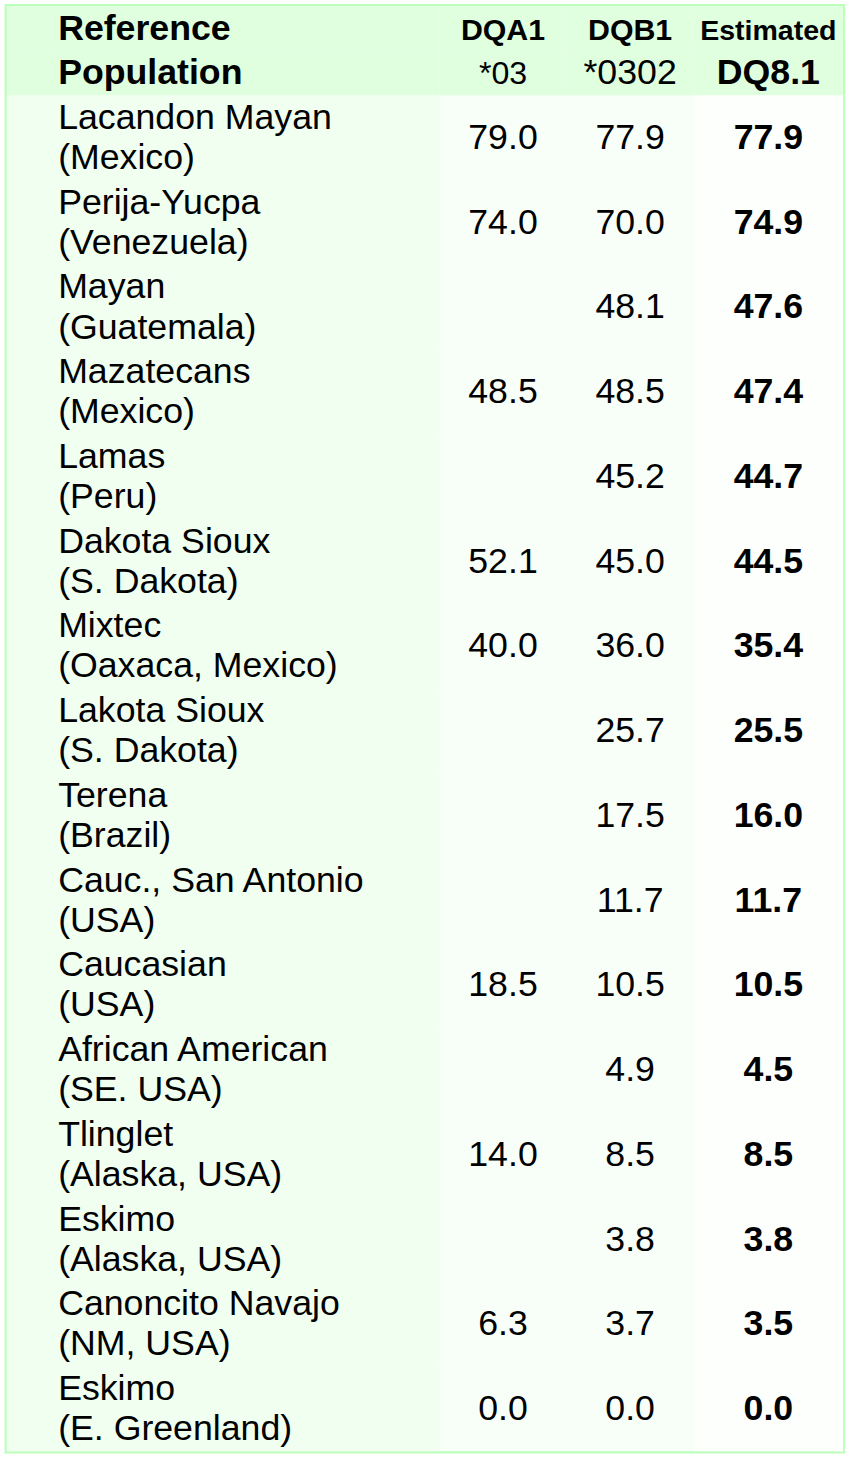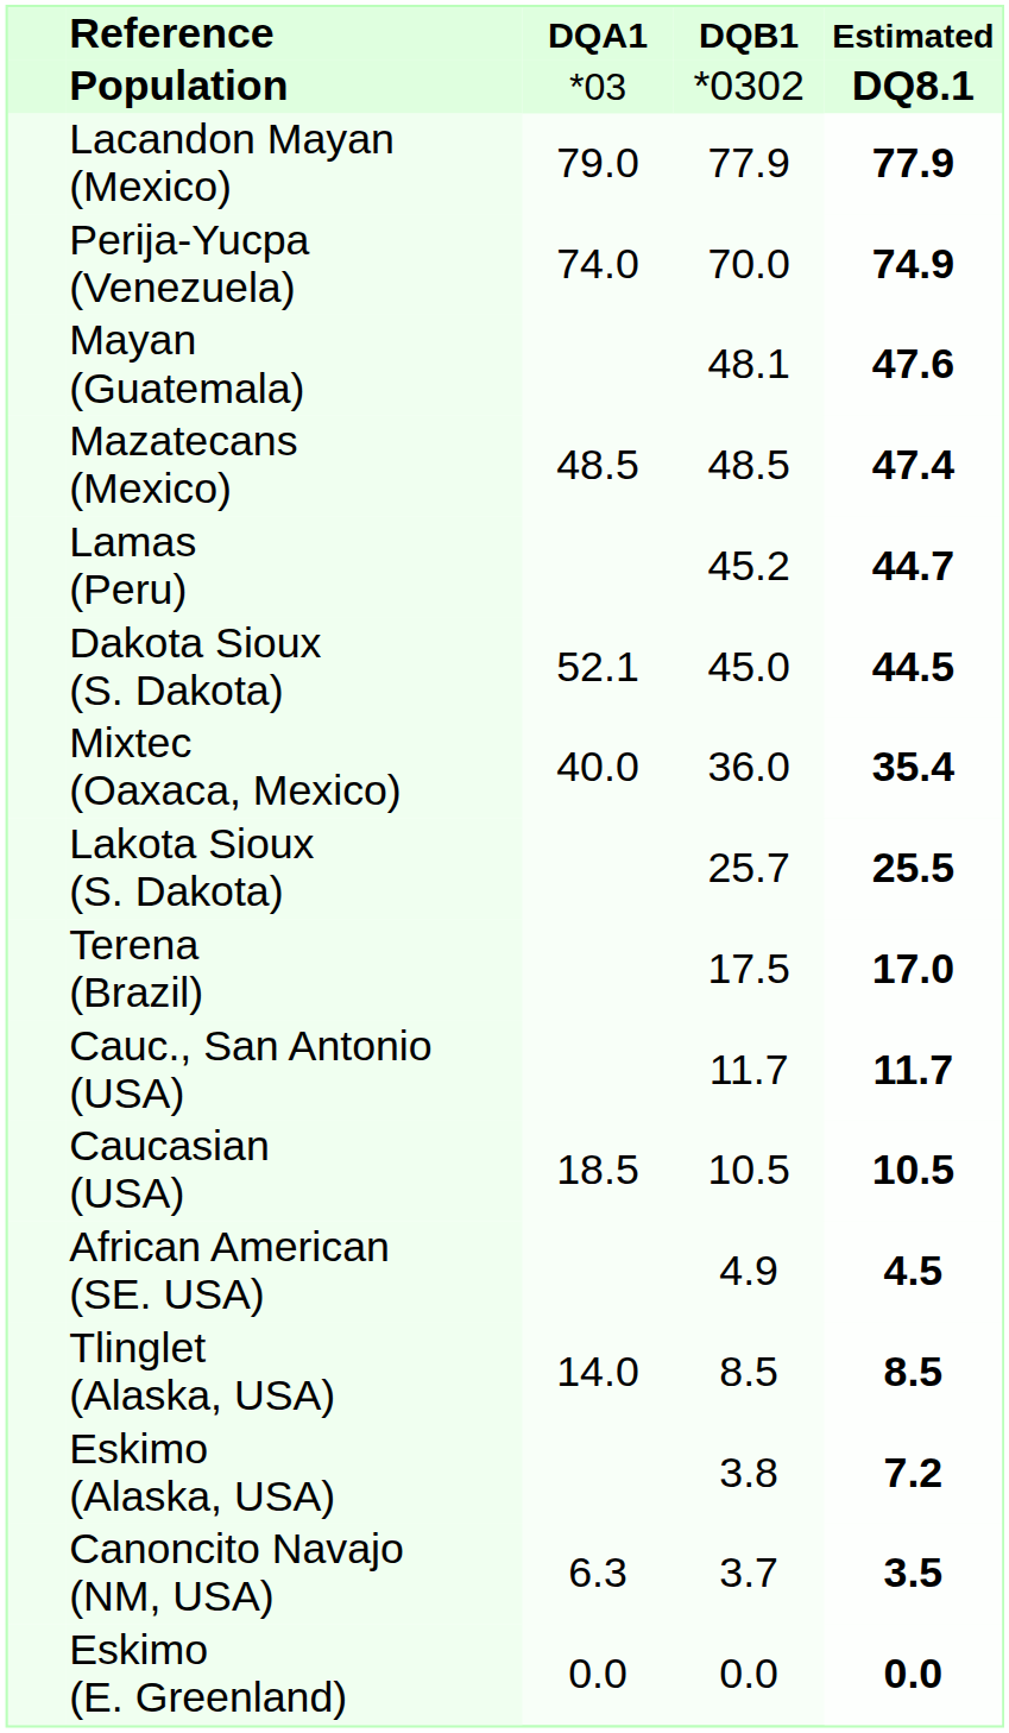 <table align="right" border="0" cellspacing="0" cellpadding="1" style="text-align:center; margin-left: 2em;  border:1px #bbffbb solid; background:#f8fff8; ">
 <tr style="background:#dfffdf">
 <th width="20"></th>
 <th width="170" style="text-align:left">Reference</th>
 <th width="55" style="font-size:85%">DQA1</th>
 <th width="55" Style="font-size:85%">DQB1</th>
 <th width="65" Style="font-size:80%">Estimated</th>
 </tr>
 <tr style="background:#dfffdf">
 <th></th>
 <th style="text-align:left">Population</th>
 <td style="font-size:90%">*03</td>
 <td>*0302</td>
 <th>DQ8.1</th>
 </tr>
 <tr>
 <td style="text-align:right; background:#f0fff0; padding-right:1em"></td>
 <td style="text-align:left; background:#f0fff0">Lacandon Mayan<br>(Mexico)</td>
 <td>79.0</td>
 <td>77.9</td>
 <th style="background:#fdfffd">77.9</th>
 </tr>
 <tr>
 <td style="text-align:right; background:#f0fff0; padding-right:1em"></td>
 <td style="text-align:left; background:#f0fff0">Perija-Yucpa<br>(Venezuela)</td>
 <td>74.0</td>
 <td>70.0</td>
 <th style="background:#fdfffd">74.9</th>
 </tr>
 <tr>
 <td style="text-align:right; background:#f0fff0; padding-right:1em"></td>
 <td style="text-align:left; background:#f0fff0">Mayan<br>(Guatemala)</td>
 <td></td>
 <td>48.1</td>
 <th style="background:#fdfffd">47.6</th>
 </tr>
 <tr>
 <td style="text-align:right; background:#f0fff0; padding-right:1em"></td>
 <td style="text-align:left; background:#f0fff0">Mazatecans<br>(Mexico)</td>
 <td>48.5</td>
 <td>48.5</td>
 <th style="background:#fdfffd">47.4</th>
 </tr>
 <tr>
 <td style="text-align:right; background:#f0fff0; padding-right:1em"></td>
 <td style="text-align:left; background:#f0fff0">Lamas<br>(Peru)</td>
 <td></td>
 <td>45.2</td>
 <th style="background:#fdfffd">44.7</th>
 </tr>
 <tr>
 <td style="text-align:right; background:#f0fff0; padding-right:1em"></td>
 <td style="text-align:left; background:#f0fff0">Dakota Sioux<br>(S. Dakota)</td>
 <td>52.1</td>
 <td>45.0</td>
 <th style="background:#fdfffd">44.5</th>
 </tr>
 <tr>
 <td style="text-align:right; background:#f0fff0; padding-right:1em"></td>
 <td style="text-align:left; background:#f0fff0">Mixtec<br>(Oaxaca, Mexico)</td>
 <td>40.0</td>
 <td>36.0</td>
 <th style="background:#fdfffd">35.4</th>
 </tr>
 <tr>
 <td style="text-align:right; background:#f0fff0; padding-right:1em"></td>
 <td style="text-align:left; background:#f0fff0">Lakota Sioux<br>(S. Dakota)</td>
 <td></td>
 <td>25.7</td>
 <th style="background:#fdfffd">25.5</th>
 </tr>
 <tr>
 <td style="text-align:right; background:#f0fff0; padding-right:1em"></td>
 <td style="text-align:left; background:#f0fff0">Terena<br>(Brazil)</td>
 <td></td>
 <td>17.5</td>
-<th style="background:#fdfffd">16.0</th>
+<th style="background:#fdfffd">17.0</th>
 </tr>
 <tr>
 <td style="text-align:right; background:#f0fff0; padding-right:1em"></td>
 <td style="text-align:left; background:#f0fff0">Cauc., San Antonio<br>(USA)</td>
 <td></td>
 <td>11.7</td>
 <th style="background:#fdfffd">11.7</th>
 </tr>
 <tr>
 <td style="text-align:right; background:#f0fff0; padding-right:1em"></td>
 <td style="text-align:left; background:#f0fff0">Caucasian<br>(USA)</td>
 <td>18.5</td>
 <td>10.5</td>
 <th style="background:#fdfffd">10.5</th>
 </tr>
 <tr>
 <td style="text-align:right; background:#f0fff0; padding-right:1em"></td>
 <td style="text-align:left; background:#f0fff0">African American<br>(SE. USA)</td>
 <td></td>
 <td>4.9</td>
 <th style="background:#fdfffd">4.5</th>
 </tr>
 <tr>
 <td style="text-align:right; background:#f0fff0; padding-right:1em"></td>
 <td style="text-align:left; background:#f0fff0">Tlinglet<br>(Alaska, USA)</td>
 <td>14.0</td>
 <td>8.5</td>
 <th style="background:#fdfffd">8.5</th>
 </tr>
 <tr>
 <td style="text-align:right; background:#f0fff0; padding-right:1em"></td>
 <td style="text-align:left; background:#f0fff0">Eskimo<br>(Alaska, USA)</td>
 <td></td>
 <td>3.8</td>
-<th style="background:#fdfffd">3.8</th>
+<th style="background:#fdfffd">7.2</th>
 </tr>
 <tr>
 <td style="text-align:right; background:#f0fff0; padding-right:1em"></td>
 <td style="text-align:left; background:#f0fff0">Canoncito Navajo<br>(NM, USA)</td>
 <td>6.3</td>
 <td>3.7</td>
 <th style="background:#fdfffd">3.5</th>
 </tr>
 <tr>
 <td style="text-align:right; background:#f0fff0; padding-right:1em"></td>
 <td style="text-align:left; background:#f0fff0">Eskimo<br>(E. Greenland)</td>
 <td>0.0</td>
 <td>0.0</td>
 <th style="background:#fdfffd">0.0</th>
 </tr>
 <tr>
 </tr>
 </table>
